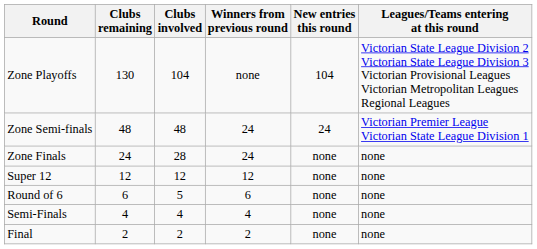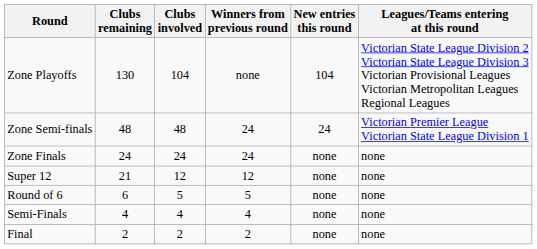 <table class="wikitable">
 <tr>
 <th>Round</th>
 <th>Clubs<br>remaining</th>
 <th>Clubs<br>involved</th>
 <th>Winners from<br>previous round</th>
 <th>New entries<br>this round</th>
 <th>Leagues/Teams entering<br>at this round</th>
 </tr>
 <tr>
 <td>Zone Playoffs</td>
 <td style="text-align:center;">130</td>
 <td style="text-align:center;">104</td>
 <td style="text-align:center;">none</td>
 <td style="text-align:center;">104</td>
 <td><a href='#'>Victorian State League Division 2</a><br><a href='#'>Victorian State League Division 3</a><br>Victorian Provisional Leagues<br>Victorian Metropolitan Leagues<br>Regional Leagues</td>
 </tr>
 <tr>
 <td>Zone Semi-finals</td>
 <td style="text-align:center;">48</td>
 <td style="text-align:center;">48</td>
 <td style="text-align:center;">24</td>
 <td style="text-align:center;">24</td>
 <td><a href='#'>Victorian Premier League</a><br><a href='#'>Victorian State League Division 1</a></td>
 </tr>
 <tr>
 <td>Zone Finals</td>
 <td style="text-align:center;">24</td>
-<td style="text-align:center;">28</td>
+<td style="text-align:center;">24</td>
 <td style="text-align:center;">24</td>
 <td style="text-align:center;">none</td>
 <td>none</td>
 </tr>
 <tr>
 <td>Super 12</td>
-<td style="text-align:center;">12</td>
+<td style="text-align:center;">21</td>
 <td style="text-align:center;">12</td>
 <td style="text-align:center;">12</td>
 <td style="text-align:center;">none</td>
 <td>none</td>
 </tr>
 <tr>
 <td>Round of 6</td>
 <td style="text-align:center;">6</td>
 <td style="text-align:center;">5</td>
-<td style="text-align:center;">6</td>
+<td style="text-align:center;">5</td>
 <td style="text-align:center;">none</td>
 <td>none</td>
 </tr>
 <tr>
 <td>Semi-Finals</td>
 <td style="text-align:center;">4</td>
 <td style="text-align:center;">4</td>
 <td style="text-align:center;">4</td>
 <td style="text-align:center;">none</td>
 <td>none</td>
 </tr>
 <tr>
 <td>Final</td>
 <td style="text-align:center;">2</td>
 <td style="text-align:center;">2</td>
 <td style="text-align:center;">2</td>
 <td style="text-align:center;">none</td>
 <td>none</td>
 </tr>
 </table>
